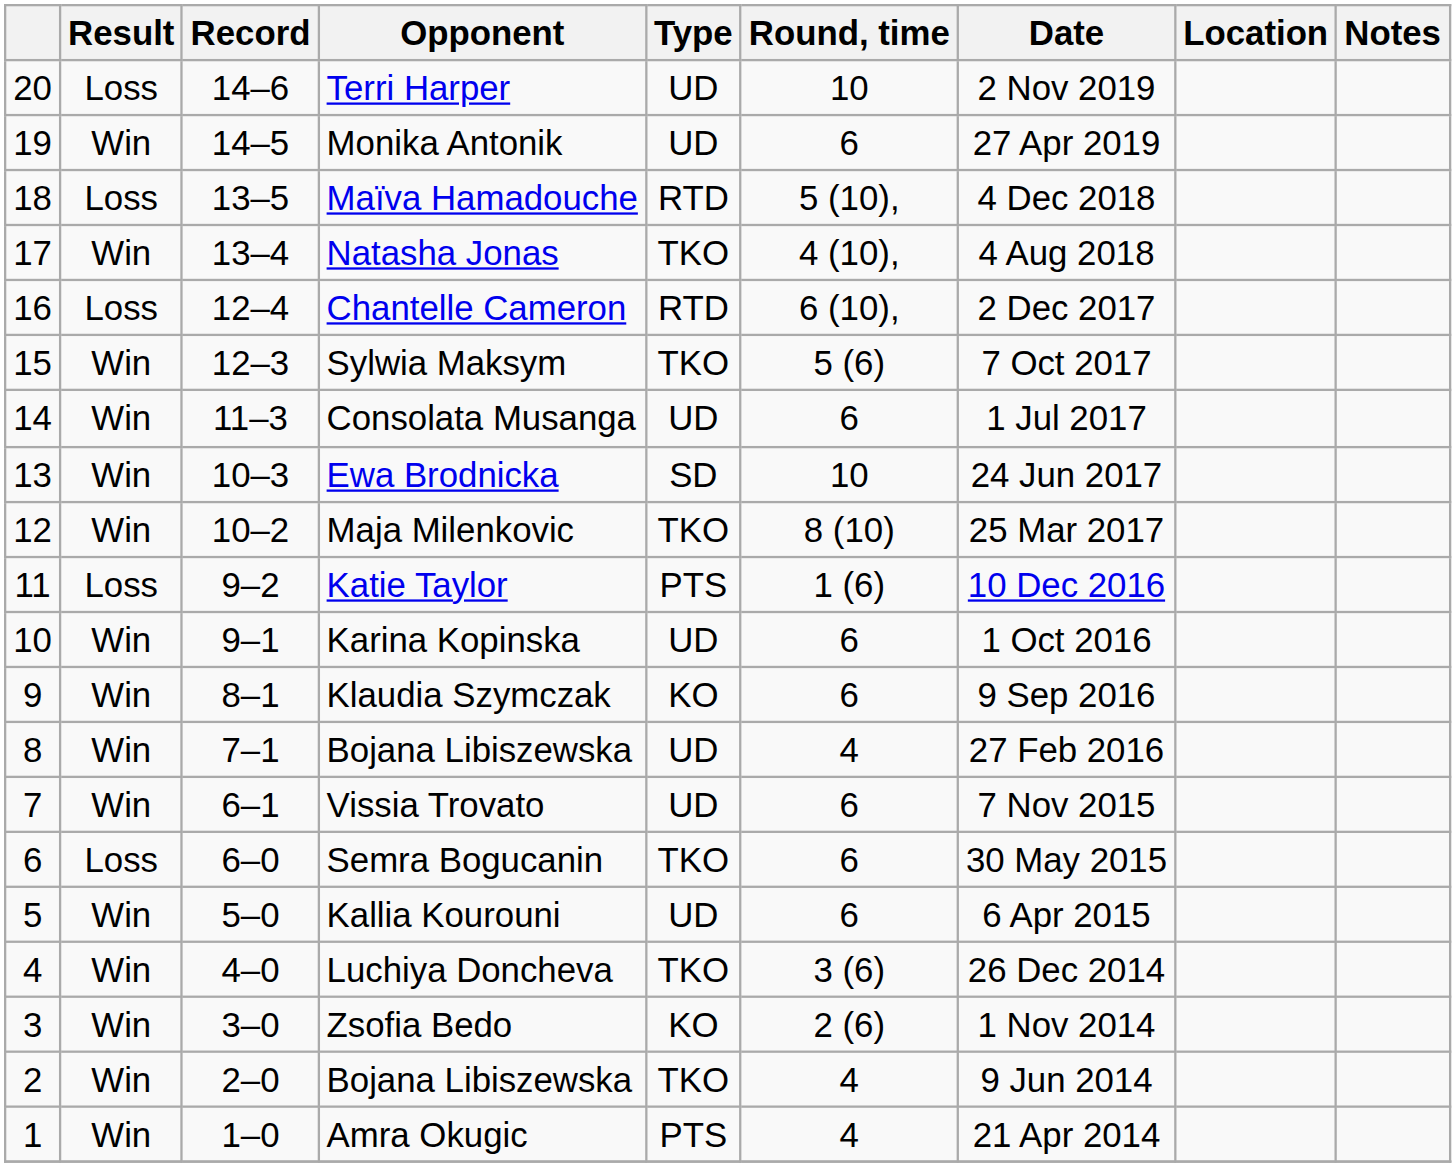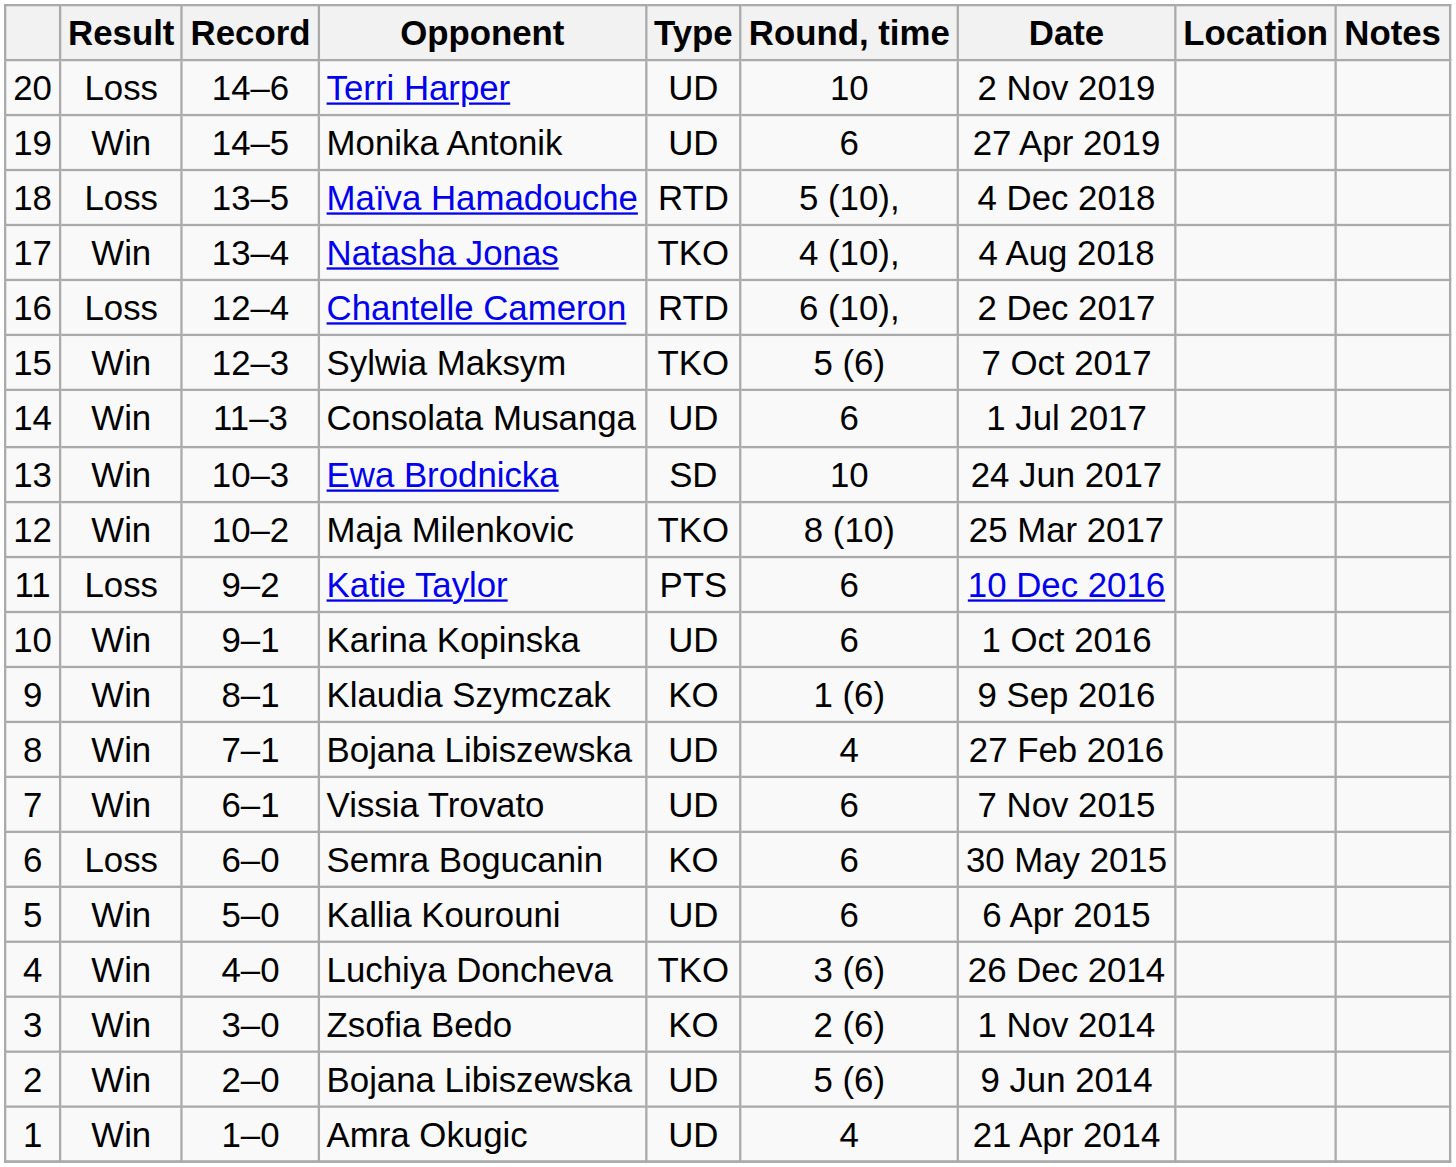 <table class="wikitable" style="text-align:center; font-size:95%">
 <tr>
 <th></th>
 <th>Result</th>
 <th>Record</th>
 <th>Opponent</th>
 <th>Type</th>
 <th>Round, time</th>
 <th>Date</th>
 <th>Location</th>
 <th>Notes</th>
 </tr>
 <tr>
 <td>20</td>
 <td>Loss</td>
 <td>14–6</td>
 <td align=left> <a href='#'>Terri Harper</a></td>
 <td>UD</td>
 <td>10</td>
 <td>2 Nov 2019</td>
 <td align=left></td>
 <td align=left></td>
 </tr>
 <tr>
 <td>19</td>
 <td>Win</td>
 <td>14–5</td>
 <td align=left> Monika Antonik</td>
 <td>UD</td>
 <td>6</td>
 <td>27 Apr 2019</td>
 <td align=left></td>
 <td></td>
 </tr>
 <tr>
 <td>18</td>
 <td>Loss</td>
 <td>13–5</td>
 <td align=left> <a href='#'>Maïva Hamadouche</a></td>
 <td>RTD</td>
 <td>5 (10), </td>
 <td>4 Dec 2018</td>
 <td align=left></td>
 <td align=left></td>
 </tr>
 <tr>
 <td>17</td>
 <td>Win</td>
 <td>13–4</td>
 <td align=left> <a href='#'>Natasha Jonas</a></td>
 <td>TKO</td>
 <td>4 (10), </td>
 <td>4 Aug 2018</td>
 <td align=left></td>
 <td align=left></td>
 </tr>
 <tr>
 <td>16</td>
 <td>Loss</td>
 <td>12–4</td>
 <td align=left> <a href='#'>Chantelle Cameron</a></td>
 <td>RTD</td>
 <td>6 (10), </td>
 <td>2 Dec 2017</td>
 <td align=left></td>
 <td align=left></td>
 </tr>
 <tr>
 <td>15</td>
 <td>Win</td>
 <td>12–3</td>
 <td align=left> Sylwia Maksym</td>
 <td>TKO</td>
 <td>5 (6)</td>
 <td>7 Oct 2017</td>
 <td align=left></td>
 <td></td>
 </tr>
 <tr>
 <td>14</td>
 <td>Win</td>
 <td>11–3</td>
 <td align=left> Consolata Musanga</td>
 <td>UD</td>
 <td>6</td>
 <td>1 Jul 2017</td>
 <td align=left></td>
 <td></td>
 </tr>
 <tr>
 <td>13</td>
 <td>Win</td>
 <td>10–3</td>
 <td align=left> <a href='#'>Ewa Brodnicka</a></td>
 <td>SD</td>
 <td>10</td>
 <td>24 Jun 2017</td>
 <td align=left></td>
 <td></td>
 </tr>
 <tr>
 <td>12</td>
 <td>Win</td>
 <td>10–2</td>
 <td align=left> Maja Milenkovic</td>
 <td>TKO</td>
 <td>8 (10)</td>
 <td>25 Mar 2017</td>
 <td align=left></td>
 <td align=left></td>
 </tr>
 <tr>
 <td>11</td>
 <td>Loss</td>
 <td>9–2</td>
 <td align=left> <a href='#'>Katie Taylor</a></td>
 <td>PTS</td>
-<td>1 (6)</td>
+<td>6</td>
 <td><a href='#'>10 Dec 2016</a></td>
 <td align=left></td>
 <td></td>
 </tr>
 <tr>
 <td>10</td>
 <td>Win</td>
 <td>9–1</td>
 <td align=left> Karina Kopinska</td>
 <td>UD</td>
 <td>6</td>
 <td>1 Oct 2016</td>
 <td align=left></td>
 <td></td>
 </tr>
 <tr>
 <td>9</td>
 <td>Win</td>
 <td>8–1</td>
 <td align=left> Klaudia Szymczak</td>
 <td>KO</td>
-<td>6</td>
+<td>1 (6)</td>
 <td>9 Sep 2016</td>
 <td align=left></td>
 <td></td>
 </tr>
 <tr>
 <td>8</td>
 <td>Win</td>
 <td>7–1</td>
 <td align=left> Bojana Libiszewska</td>
 <td>UD</td>
 <td>4</td>
 <td>27 Feb 2016</td>
 <td align=left></td>
 <td></td>
 </tr>
 <tr>
 <td>7</td>
 <td>Win</td>
 <td>6–1</td>
 <td align=left> Vissia Trovato</td>
 <td>UD</td>
 <td>6</td>
 <td>7 Nov 2015</td>
 <td align=left></td>
 <td></td>
 </tr>
 <tr>
 <td>6</td>
 <td>Loss</td>
 <td>6–0</td>
 <td align=left> Semra Bogucanin</td>
-<td>TKO</td>
+<td>KO</td>
 <td>6</td>
 <td>30 May 2015</td>
 <td align=left></td>
 <td></td>
 </tr>
 <tr>
 <td>5</td>
 <td>Win</td>
 <td>5–0</td>
 <td align=left> Kallia Kourouni</td>
 <td>UD</td>
 <td>6</td>
 <td>6 Apr 2015</td>
 <td align=left></td>
 <td></td>
 </tr>
 <tr>
 <td>4</td>
 <td>Win</td>
 <td>4–0</td>
 <td align=left> Luchiya Doncheva</td>
 <td>TKO</td>
 <td>3 (6)</td>
 <td>26 Dec 2014</td>
 <td align=left></td>
 <td></td>
 </tr>
 <tr>
 <td>3</td>
 <td>Win</td>
 <td>3–0</td>
 <td align=left> Zsofia Bedo</td>
 <td>KO</td>
 <td>2 (6)</td>
 <td>1 Nov 2014</td>
 <td align=left></td>
 <td></td>
 </tr>
 <tr>
 <td>2</td>
 <td>Win</td>
 <td>2–0</td>
 <td align=left> Bojana Libiszewska</td>
-<td>TKO</td>
-<td>4</td>
+<td>UD</td>
+<td>5 (6)</td>
 <td>9 Jun 2014</td>
 <td align=left></td>
 <td></td>
 </tr>
 <tr>
 <td>1</td>
 <td>Win</td>
 <td>1–0</td>
 <td align=left> Amra Okugic</td>
-<td>PTS</td>
+<td>UD</td>
 <td>4</td>
 <td>21 Apr 2014</td>
 <td align=left></td>
 <td></td>
 </tr>
 <tr>
 </tr>
 </table>
